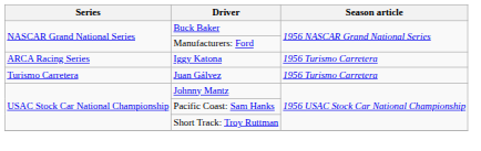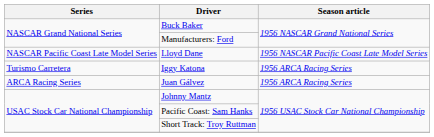 <table class="wikitable" style="font-size: 87%;">
 <tr>
 <th>Series</th>
 <th>Driver</th>
 <th>Season article</th>
 </tr>
 <tr>
 <td rowspan=2><a href='#'>NASCAR Grand National Series</a></td>
 <td> <a href='#'>Buck Baker</a></td>
 <td rowspan=2><em><a href='#'>1956 NASCAR Grand National Series</a></em></td>
 </tr>
 <tr>
 <td>Manufacturers:  <a href='#'>Ford</a></td>
 </tr>
 <tr>
-<td><a href='#'>ARCA Racing Series</a></td>
-<td> <a href='#'>Iggy Katona</a></td>
-<td><em><a href='#'>1956 Turismo Carretera</a></em></td>
+<td><a href='#'>NASCAR Pacific Coast Late Model Series</a></td>
+<td> <a href='#'>Lloyd Dane</a></td>
+<td><em><a href='#'>1956 NASCAR Pacific Coast Late Model Series</a></em></td>
 </tr>
 <tr>
 <td><a href='#'>Turismo Carretera</a></td>
+<td> <a href='#'>Iggy Katona</a></td>
+<td><em><a href='#'>1956 ARCA Racing Series</a></em></td>
+</tr>
+<tr>
+<td><a href='#'>ARCA Racing Series</a></td>
 <td> <a href='#'>Juan Gálvez</a></td>
-<td><em><a href='#'>1956 Turismo Carretera</a></em></td>
+<td><em><a href='#'>1956 ARCA Racing Series</a></em></td>
 </tr>
 <tr>
 <td rowspan=3><a href='#'>USAC Stock Car National Championship</a></td>
 <td> <a href='#'>Johnny Mantz</a></td>
 <td rowspan=3><em><a href='#'>1956 USAC Stock Car National Championship</a></em></td>
 </tr>
 <tr>
 <td>Pacific Coast:  <a href='#'>Sam Hanks</a></td>
 </tr>
 <tr>
 <td>Short Track:  <a href='#'>Troy Ruttman</a></td>
 </tr>
 <tr>
 </tr>
 </table>
